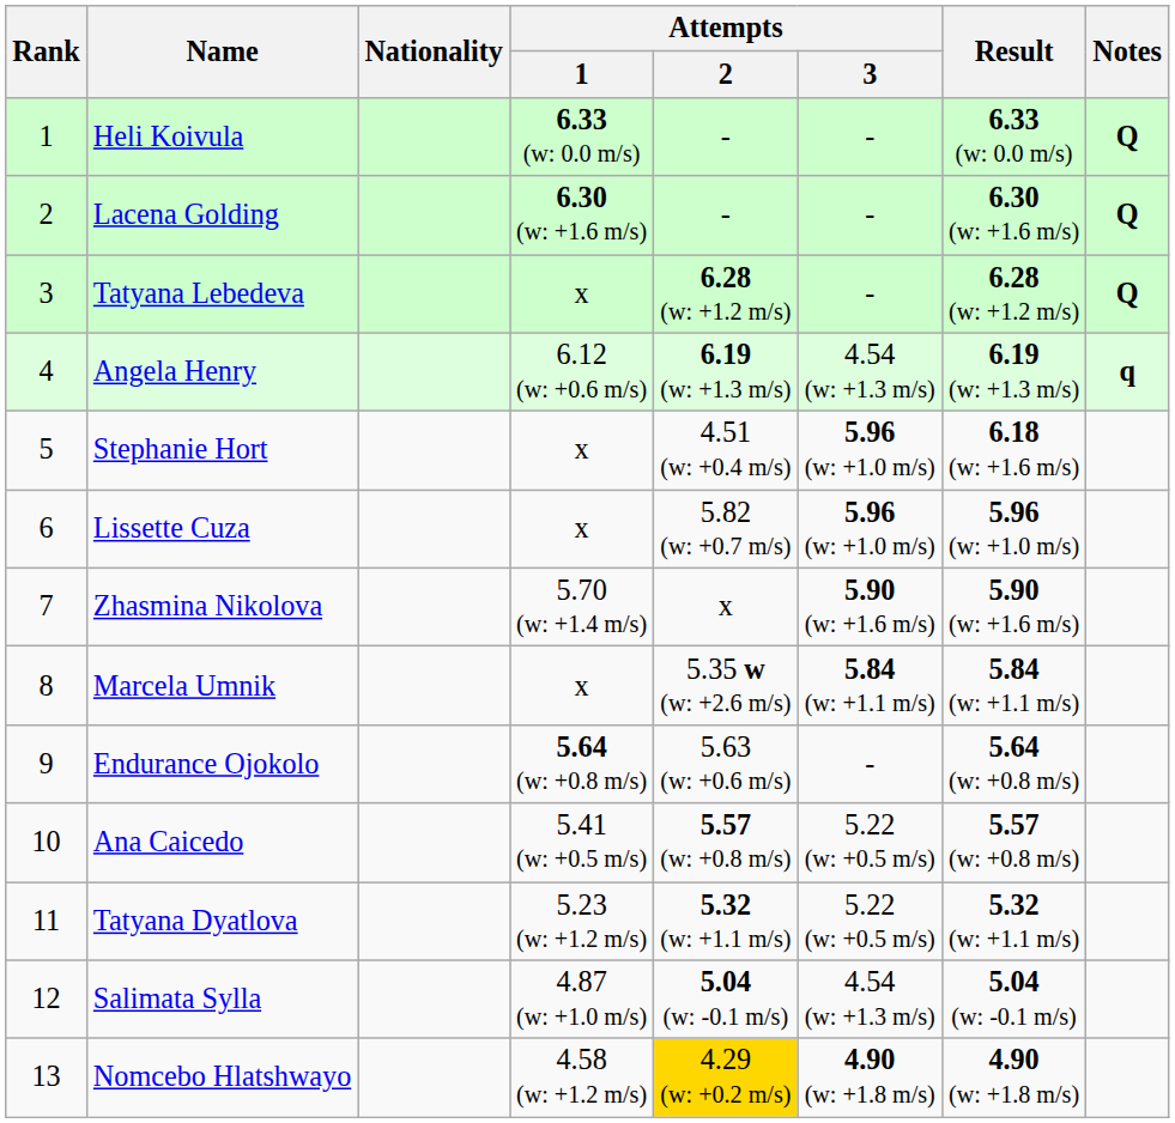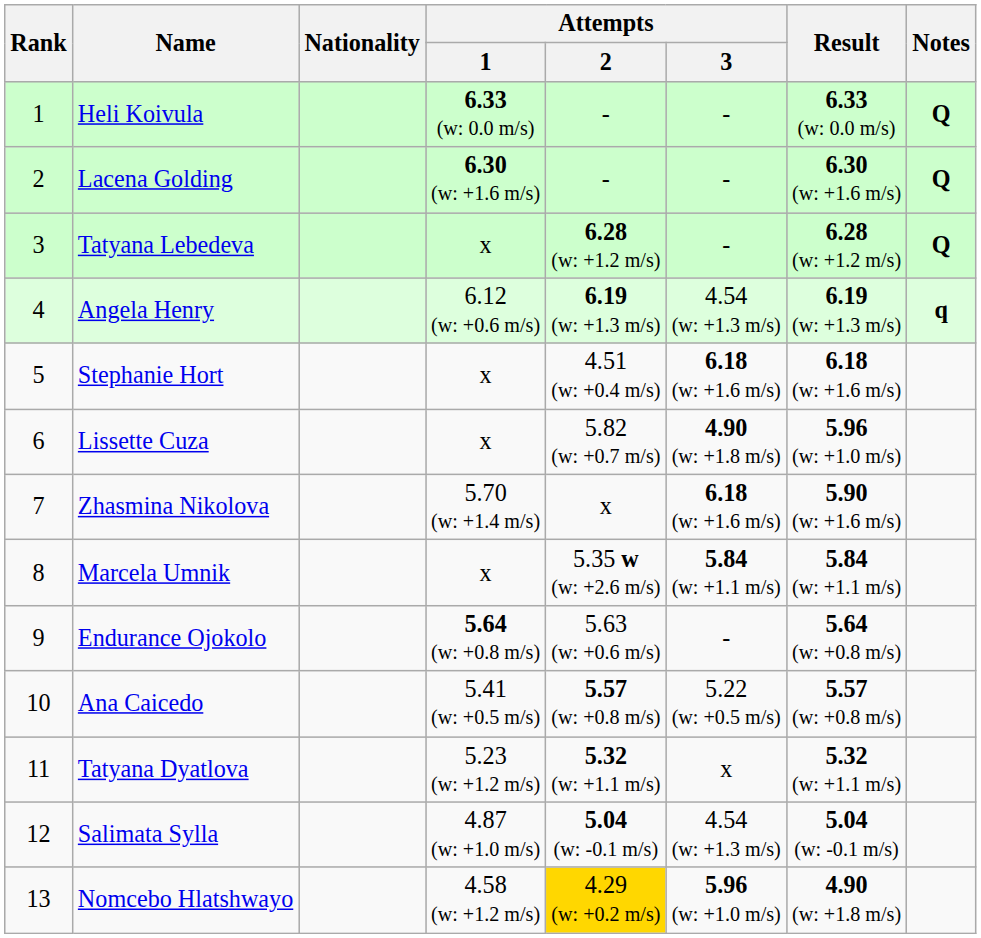 <table class="wikitable sortable" style="text-align:center">
 <tr>
 <th rowspan=2>Rank</th>
 <th rowspan=2>Name</th>
 <th rowspan=2>Nationality</th>
 <th colspan=3>Attempts</th>
 <th rowspan=2>Result</th>
 <th rowspan=2>Notes</th>
 </tr>
 <tr>
 <th>1</th>
 <th>2</th>
 <th>3</th>
 </tr>
 <tr bgcolor=ccffcc>
 <td>1</td>
 <td align=left><a href='#'>Heli Koivula</a></td>
 <td align=left></td>
 <td><strong>6.33</strong><br><small>(w: 0.0 m/s)</small></td>
 <td>-</td>
 <td>-</td>
 <td><strong>6.33</strong> <br><small>(w: 0.0 m/s)</small></td>
 <td><strong>Q</strong></td>
 </tr>
 <tr bgcolor=ccffcc>
 <td>2</td>
 <td align=left><a href='#'>Lacena Golding</a></td>
 <td align=left></td>
 <td><strong>6.30</strong><br><small>(w: +1.6 m/s)</small></td>
 <td>-</td>
 <td>-</td>
 <td><strong>6.30</strong> <br><small>(w: +1.6 m/s)</small></td>
 <td><strong>Q</strong></td>
 </tr>
 <tr bgcolor=ccffcc>
 <td>3</td>
 <td align=left><a href='#'>Tatyana Lebedeva</a></td>
 <td align=left></td>
 <td>x</td>
 <td><strong>6.28</strong><br><small>(w: +1.2 m/s)</small></td>
 <td>-</td>
 <td><strong>6.28</strong> <br><small>(w: +1.2 m/s)</small></td>
 <td><strong>Q</strong></td>
 </tr>
 <tr bgcolor=ddffdd>
 <td>4</td>
 <td align=left><a href='#'>Angela Henry</a></td>
 <td align=left></td>
 <td>6.12<br><small>(w: +0.6 m/s)</small></td>
 <td><strong>6.19</strong><br><small>(w: +1.3 m/s)</small></td>
 <td>4.54<br><small>(w: +1.3 m/s)</small></td>
 <td><strong>6.19</strong> <br><small>(w: +1.3 m/s)</small></td>
 <td><strong>q</strong></td>
 </tr>
 <tr>
 <td>5</td>
 <td align=left><a href='#'>Stephanie Hort</a></td>
 <td align=left></td>
 <td>x</td>
 <td>4.51<br><small>(w: +0.4 m/s)</small></td>
-<td><strong>5.96</strong><br><small>(w: +1.0 m/s)</small></td>
+<td><strong>6.18</strong><br><small>(w: +1.6 m/s)</small></td>
 <td><strong>6.18</strong> <br><small>(w: +1.6 m/s)</small></td>
 <td></td>
 </tr>
 <tr>
 <td>6</td>
 <td align=left><a href='#'>Lissette Cuza</a></td>
 <td align=left></td>
 <td>x</td>
 <td>5.82<br><small>(w: +0.7 m/s)</small></td>
-<td><strong>5.96</strong><br><small>(w: +1.0 m/s)</small></td>
+<td><strong>4.90</strong><br><small>(w: +1.8 m/s)</small></td>
 <td><strong>5.96</strong> <br><small>(w: +1.0 m/s)</small></td>
 <td></td>
 </tr>
 <tr>
 <td>7</td>
 <td align=left><a href='#'>Zhasmina Nikolova</a></td>
 <td align=left></td>
 <td>5.70<br><small>(w: +1.4 m/s)</small></td>
 <td>x</td>
-<td><strong>5.90</strong><br><small>(w: +1.6 m/s)</small></td>
+<td><strong>6.18</strong><br><small>(w: +1.6 m/s)</small></td>
 <td><strong>5.90</strong> <br><small>(w: +1.6 m/s)</small></td>
 <td></td>
 </tr>
 <tr>
 <td>8</td>
 <td align=left><a href='#'>Marcela Umnik</a></td>
 <td align=left></td>
 <td>x</td>
 <td>5.35 <strong>w</strong> <br><small>(w: +2.6 m/s)</small></td>
 <td><strong>5.84</strong><br><small>(w: +1.1 m/s)</small></td>
 <td><strong>5.84</strong> <br><small>(w: +1.1 m/s)</small></td>
 <td></td>
 </tr>
 <tr>
 <td>9</td>
 <td align=left><a href='#'>Endurance Ojokolo</a></td>
 <td align=left></td>
 <td><strong>5.64</strong><br><small>(w: +0.8 m/s)</small></td>
 <td>5.63<br><small>(w: +0.6 m/s)</small></td>
 <td>-</td>
 <td><strong>5.64</strong> <br><small>(w: +0.8 m/s)</small></td>
 <td></td>
 </tr>
 <tr>
 <td>10</td>
 <td align=left><a href='#'>Ana Caicedo</a></td>
 <td align=left></td>
 <td>5.41<br><small>(w: +0.5 m/s)</small></td>
 <td><strong>5.57</strong><br><small>(w: +0.8 m/s)</small></td>
 <td>5.22<br><small>(w: +0.5 m/s)</small></td>
 <td><strong>5.57</strong> <br><small>(w: +0.8 m/s)</small></td>
 <td></td>
 </tr>
 <tr>
 <td>11</td>
 <td align=left><a href='#'>Tatyana Dyatlova</a></td>
 <td align=left></td>
 <td>5.23<br><small>(w: +1.2 m/s)</small></td>
 <td><strong>5.32</strong><br><small>(w: +1.1 m/s)</small></td>
-<td>5.22<br><small>(w: +0.5 m/s)</small></td>
+<td>x</td>
 <td><strong>5.32</strong> <br><small>(w: +1.1 m/s)</small></td>
 <td></td>
 </tr>
 <tr>
 <td>12</td>
 <td align=left><a href='#'>Salimata Sylla</a></td>
 <td align=left></td>
 <td>4.87<br><small>(w: +1.0 m/s)</small></td>
 <td><strong>5.04</strong><br><small>(w: -0.1 m/s)</small></td>
 <td>4.54<br><small>(w: +1.3 m/s)</small></td>
 <td><strong>5.04</strong> <br><small>(w: -0.1 m/s)</small></td>
 <td></td>
 </tr>
 <tr>
 <td>13</td>
 <td align=left><a href='#'>Nomcebo Hlatshwayo</a></td>
 <td align=left></td>
 <td>4.58<br><small>(w: +1.2 m/s)</small></td>
 <td style="background: gold;">4.29<br><small>(w: +0.2 m/s)</small></td>
-<td><strong>4.90</strong><br><small>(w: +1.8 m/s)</small></td>
+<td><strong>5.96</strong><br><small>(w: +1.0 m/s)</small></td>
 <td><strong>4.90</strong> <br><small>(w: +1.8 m/s)</small></td>
 <td></td>
 </tr>
 </table>
